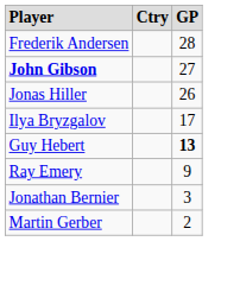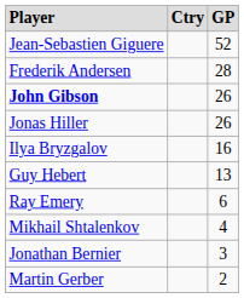 <table class="wikitable">
 <tr align="center" style="font-weight:bold; background-color:#dddddd;" |>
 <td align="left">Player</td>
 <td>Ctry</td>
 <td>GP</td>
+</tr>
+<tr align="center">
+<td align="left"><a href='#'>Jean-Sebastien Giguere</a></td>
+<td></td>
+<td>52</td>
 </tr>
 <tr align="center">
 <td align="left"><a href='#'>Frederik Andersen</a></td>
 <td></td>
 <td>28</td>
 </tr>
 <tr align="center">
 <td align="left"><a href='#'><strong>John Gibson</strong></a></td>
 <td></td>
-<td>27</td>
+<td>26</td>
 </tr>
 <tr align="center">
 <td align="left"><a href='#'>Jonas Hiller</a></td>
 <td></td>
 <td>26</td>
 </tr>
 <tr align="center">
 <td align="left"><a href='#'>Ilya Bryzgalov</a></td>
 <td></td>
-<td>17</td>
+<td>16</td>
 </tr>
 <tr align="center">
 <td align="left"><a href='#'>Guy Hebert</a></td>
 <td></td>
-<td><strong>13</strong></td>
+<td>13</td>
 </tr>
 <tr align="center">
 <td align="left"><a href='#'>Ray Emery</a></td>
 <td></td>
-<td>9</td>
+<td>6</td>
+</tr>
+<tr align="center">
+<td align="left"><a href='#'>Mikhail Shtalenkov</a></td>
+<td></td>
+<td>4</td>
 </tr>
 <tr align="center">
 <td align="left"><a href='#'>Jonathan Bernier</a></td>
 <td></td>
 <td>3</td>
 </tr>
 <tr align="center">
 <td align="left"><a href='#'>Martin Gerber</a></td>
 <td></td>
 <td>2</td>
 </tr>
 </table>
